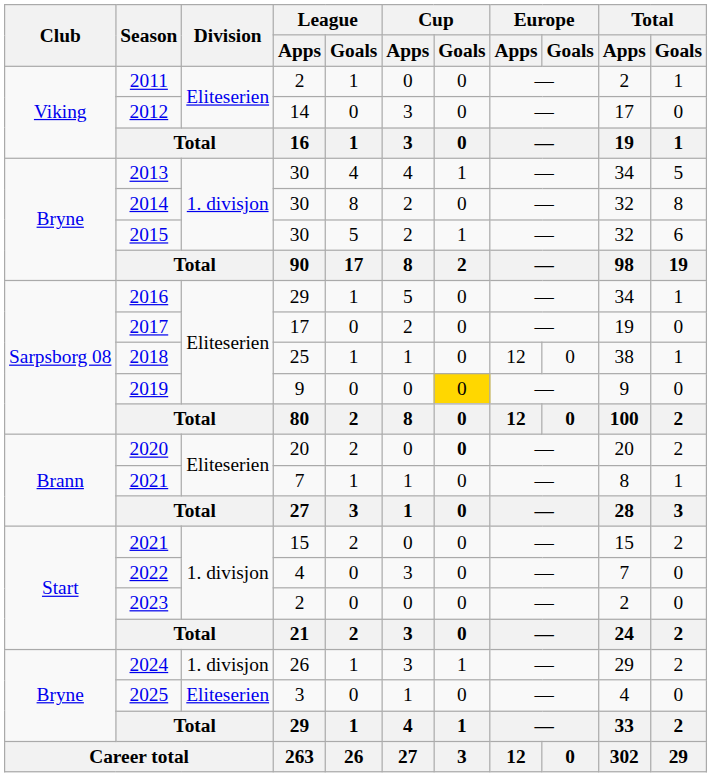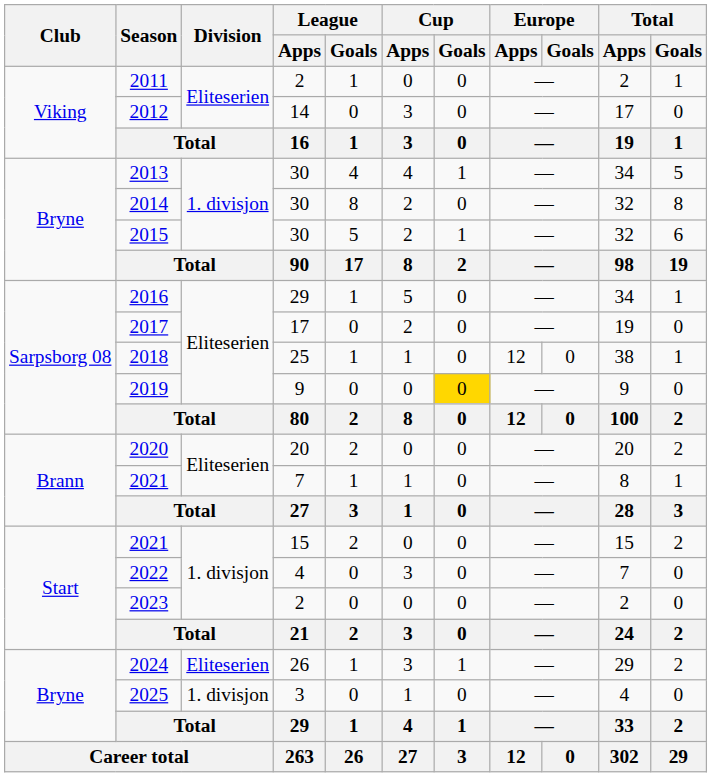 <table class="wikitable" style="text-align: center;">
 <tr>
 <th rowspan="2">Club</th>
 <th rowspan="2">Season</th>
 <th rowspan="2">Division</th>
 <th colspan="2">League</th>
 <th colspan="2">Cup</th>
 <th colspan="2">Europe</th>
 <th colspan="2">Total</th>
 </tr>
 <tr>
 <th>Apps</th>
 <th>Goals</th>
 <th>Apps</th>
 <th>Goals</th>
 <th>Apps</th>
 <th>Goals</th>
 <th>Apps</th>
 <th>Goals</th>
 </tr>
 <tr>
 <td rowspan="3"><a href='#'>Viking</a></td>
 <td><a href='#'>2011</a></td>
 <td rowspan="2"><a href='#'>Eliteserien</a></td>
 <td>2</td>
 <td>1</td>
 <td>0</td>
 <td>0</td>
 <td colspan="2">—</td>
 <td>2</td>
 <td>1</td>
 </tr>
 <tr>
 <td><a href='#'>2012</a></td>
 <td>14</td>
 <td>0</td>
 <td>3</td>
 <td>0</td>
 <td colspan="2">—</td>
 <td>17</td>
 <td>0</td>
 </tr>
 <tr>
 <th colspan="2">Total</th>
 <th>16</th>
 <th>1</th>
 <th>3</th>
 <th>0</th>
 <th colspan="2">—</th>
 <th>19</th>
 <th>1</th>
 </tr>
 <tr>
 <td rowspan="4"><a href='#'>Bryne</a></td>
 <td><a href='#'>2013</a></td>
 <td rowspan="3"><a href='#'>1. divisjon</a></td>
 <td>30</td>
 <td>4</td>
 <td>4</td>
 <td>1</td>
 <td colspan="2">—</td>
 <td>34</td>
 <td>5</td>
 </tr>
 <tr>
 <td><a href='#'>2014</a></td>
 <td>30</td>
 <td>8</td>
 <td>2</td>
 <td>0</td>
 <td colspan="2">—</td>
 <td>32</td>
 <td>8</td>
 </tr>
 <tr>
 <td><a href='#'>2015</a></td>
 <td>30</td>
 <td>5</td>
 <td>2</td>
 <td>1</td>
 <td colspan="2">—</td>
 <td>32</td>
 <td>6</td>
 </tr>
 <tr>
 <th colspan="2">Total</th>
 <th>90</th>
 <th>17</th>
 <th>8</th>
 <th>2</th>
 <th colspan="2">—</th>
 <th>98</th>
 <th>19</th>
 </tr>
 <tr>
 <td rowspan="5"><a href='#'>Sarpsborg 08</a></td>
 <td><a href='#'>2016</a></td>
 <td rowspan="4">Eliteserien</td>
 <td>29</td>
 <td>1</td>
 <td>5</td>
 <td>0</td>
 <td colspan="2">—</td>
 <td>34</td>
 <td>1</td>
 </tr>
 <tr>
 <td><a href='#'>2017</a></td>
 <td>17</td>
 <td>0</td>
 <td>2</td>
 <td>0</td>
 <td colspan="2">—</td>
 <td>19</td>
 <td>0</td>
 </tr>
 <tr>
 <td><a href='#'>2018</a></td>
 <td>25</td>
 <td>1</td>
 <td>1</td>
 <td>0</td>
 <td>12</td>
 <td>0</td>
 <td>38</td>
 <td>1</td>
 </tr>
 <tr>
 <td><a href='#'>2019</a></td>
 <td>9</td>
 <td>0</td>
 <td>0</td>
 <td style="background: gold;">0</td>
 <td colspan="2">—</td>
 <td>9</td>
 <td>0</td>
 </tr>
 <tr>
 <th colspan="2">Total</th>
 <th>80</th>
 <th>2</th>
 <th>8</th>
 <th>0</th>
 <th>12</th>
 <th>0</th>
 <th>100</th>
 <th>2</th>
 </tr>
 <tr>
 <td rowspan="3"><a href='#'>Brann</a></td>
 <td><a href='#'>2020</a></td>
 <td rowspan="2">Eliteserien</td>
 <td>20</td>
 <td>2</td>
 <td>0</td>
-<td><strong>0</strong></td>
+<td>0</td>
 <td colspan="2">—</td>
 <td>20</td>
 <td>2</td>
 </tr>
 <tr>
 <td><a href='#'>2021</a></td>
 <td>7</td>
 <td>1</td>
 <td>1</td>
 <td>0</td>
 <td colspan="2">—</td>
 <td>8</td>
 <td>1</td>
 </tr>
 <tr>
 <th colspan="2">Total</th>
 <th>27</th>
 <th>3</th>
 <th>1</th>
 <th>0</th>
 <th colspan="2">—</th>
 <th>28</th>
 <th>3</th>
 </tr>
 <tr>
 <td rowspan="4"><a href='#'>Start</a></td>
 <td><a href='#'>2021</a></td>
 <td rowspan="3">1. divisjon</td>
 <td>15</td>
 <td>2</td>
 <td>0</td>
 <td>0</td>
 <td colspan="2">—</td>
 <td>15</td>
 <td>2</td>
 </tr>
 <tr>
 <td><a href='#'>2022</a></td>
 <td>4</td>
 <td>0</td>
 <td>3</td>
 <td>0</td>
 <td colspan="2">—</td>
 <td>7</td>
 <td>0</td>
 </tr>
 <tr>
 <td><a href='#'>2023</a></td>
 <td>2</td>
 <td>0</td>
 <td>0</td>
 <td>0</td>
 <td colspan="2">—</td>
 <td>2</td>
 <td>0</td>
 </tr>
 <tr>
 <th colspan="2">Total</th>
 <th>21</th>
 <th>2</th>
 <th>3</th>
 <th>0</th>
 <th colspan="2">—</th>
 <th>24</th>
 <th>2</th>
 </tr>
 <tr>
 <td rowspan="3"><a href='#'>Bryne</a></td>
 <td><a href='#'>2024</a></td>
-<td rowspan="1">1. divisjon</td>
+<td rowspan="1"><a href='#'>Eliteserien</a></td>
 <td>26</td>
 <td>1</td>
 <td>3</td>
 <td>1</td>
 <td colspan="2">—</td>
 <td>29</td>
 <td>2</td>
 </tr>
 <tr>
 <td><a href='#'>2025</a></td>
-<td rowspan="1"><a href='#'>Eliteserien</a></td>
+<td rowspan="1">1. divisjon</td>
 <td>3</td>
 <td>0</td>
 <td>1</td>
 <td>0</td>
 <td colspan="2">—</td>
 <td>4</td>
 <td>0</td>
 </tr>
 <tr>
 <th colspan="2">Total</th>
 <th>29</th>
 <th>1</th>
 <th>4</th>
 <th>1</th>
 <th colspan="2">—</th>
 <th>33</th>
 <th>2</th>
 </tr>
 <tr>
 <th colspan="3">Career total</th>
 <th>263</th>
 <th>26</th>
 <th>27</th>
 <th>3</th>
 <th>12</th>
 <th>0</th>
 <th>302</th>
 <th>29</th>
 </tr>
 </table>
